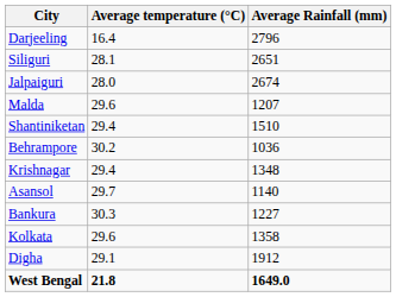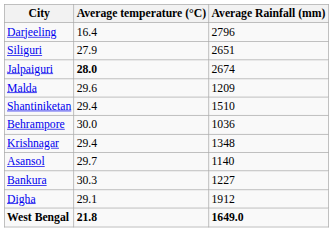 <table class="wikitable">
 <tr>
 <th>City</th>
 <th>Average temperature (°C)</th>
 <th>Average Rainfall (mm)</th>
 </tr>
 <tr>
 <td><a href='#'>Darjeeling</a></td>
 <td>16.4</td>
 <td>2796</td>
 </tr>
 <tr>
 <td><a href='#'>Siliguri</a></td>
-<td>28.1</td>
+<td>27.9</td>
 <td>2651</td>
 </tr>
 <tr>
 <td><a href='#'>Jalpaiguri</a></td>
-<td>28.0</td>
+<td><strong>28.0</strong></td>
 <td>2674</td>
 </tr>
 <tr>
 <td><a href='#'>Malda</a></td>
 <td>29.6</td>
-<td>1207</td>
+<td>1209</td>
 </tr>
 <tr>
 <td><a href='#'>Shantiniketan</a></td>
 <td>29.4</td>
 <td>1510</td>
 </tr>
 <tr>
 <td><a href='#'>Behrampore</a></td>
-<td>30.2</td>
+<td>30.0</td>
 <td>1036</td>
 </tr>
 <tr>
 <td><a href='#'>Krishnagar</a></td>
 <td>29.4</td>
 <td>1348</td>
 </tr>
 <tr>
 <td><a href='#'>Asansol</a></td>
 <td>29.7</td>
 <td>1140</td>
 </tr>
 <tr>
 <td><a href='#'>Bankura</a></td>
 <td>30.3</td>
 <td>1227</td>
 </tr>
 <tr>
-<td><a href='#'>Kolkata</a></td>
-<td>29.6</td>
-<td>1358</td>
-</tr>
-<tr>
 <td><a href='#'>Digha</a></td>
 <td>29.1</td>
 <td>1912</td>
 </tr>
 <tr>
 <td><strong>West Bengal</strong></td>
 <td><strong>21.8</strong></td>
 <td><strong>1649.0</strong></td>
 </tr>
 </table>
